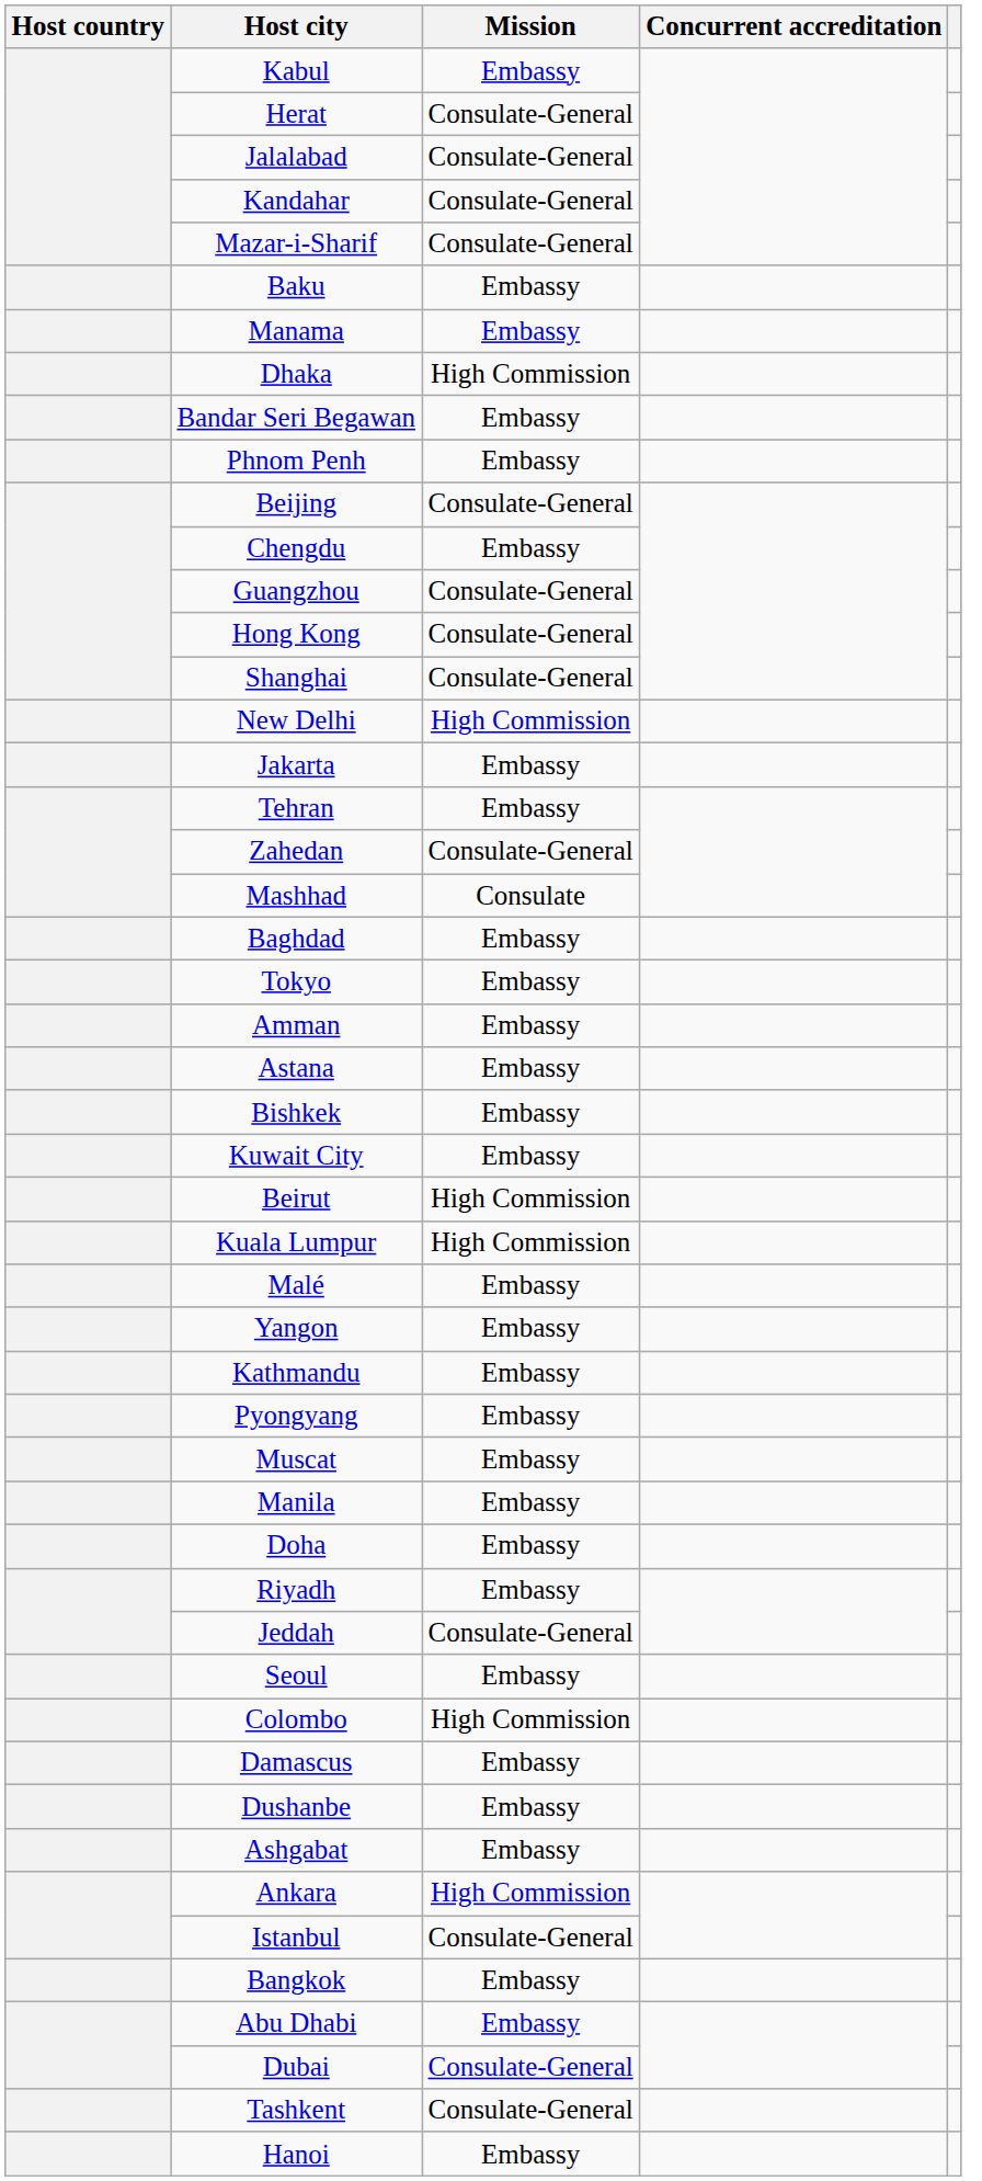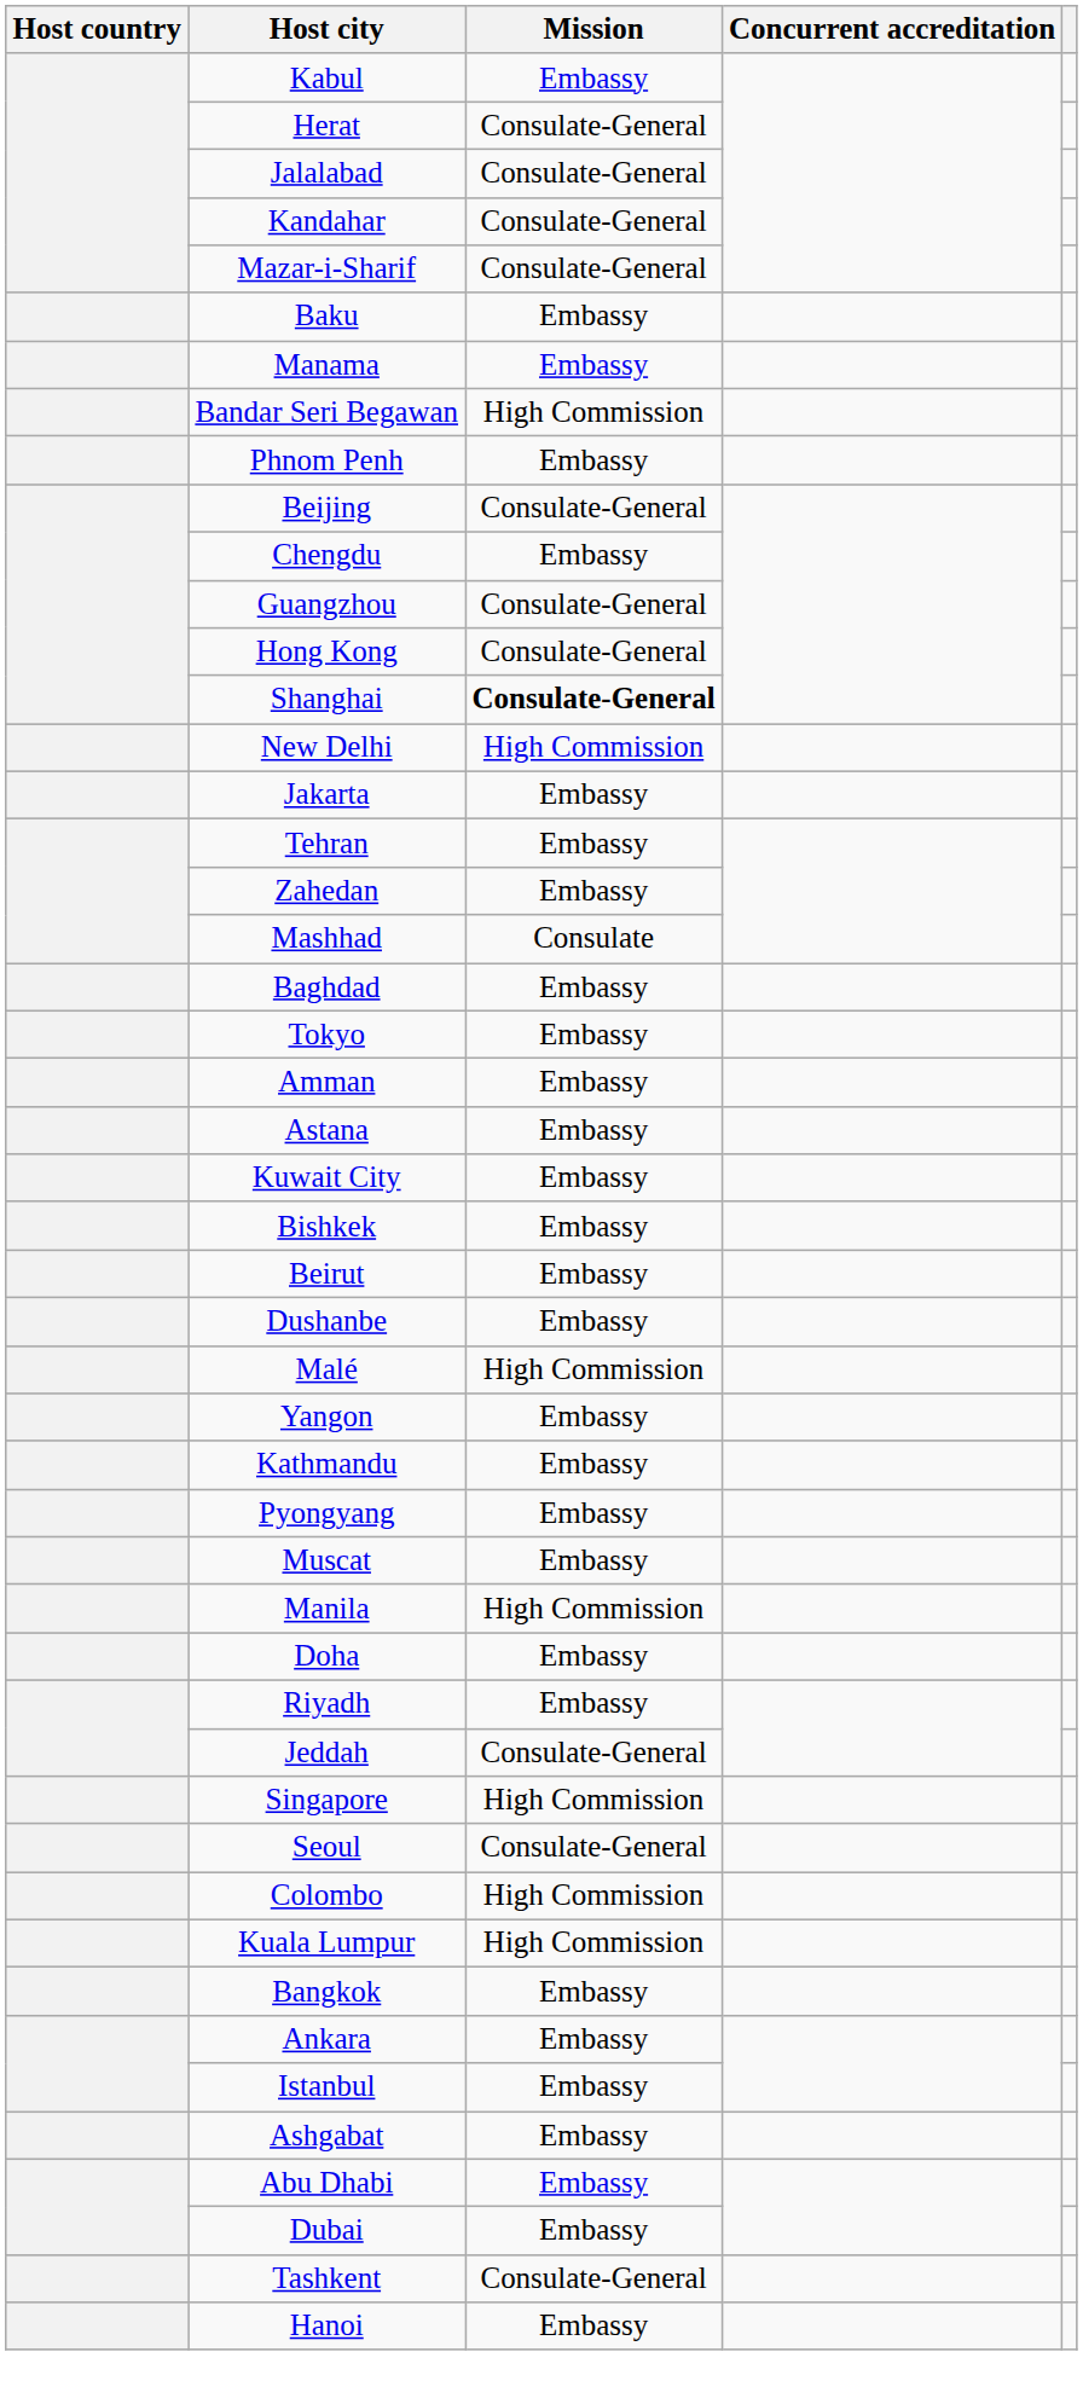 <table class="wikitable plainrowheaders" style="text-align:center;">
 <tr>
 <th scope="col">Host country</th>
 <th scope="col">Host city</th>
 <th scope="col">Mission</th>
 <th scope="col">Concurrent accreditation</th>
 <th scope="col"></th>
 </tr>
 <tr>
 <th scope="row" rowspan="5"></th>
 <td><a href='#'>Kabul</a></td>
 <td><a href='#'>Embassy</a></td>
 <td rowspan="5"></td>
 <td></td>
 </tr>
 <tr>
 <td><a href='#'>Herat</a></td>
 <td>Consulate-General</td>
 <td></td>
 </tr>
 <tr>
 <td><a href='#'>Jalalabad</a></td>
 <td>Consulate-General</td>
 <td></td>
 </tr>
 <tr>
 <td><a href='#'>Kandahar</a></td>
 <td>Consulate-General</td>
 <td></td>
 </tr>
 <tr>
 <td><a href='#'>Mazar-i-Sharif</a></td>
 <td>Consulate-General</td>
 <td></td>
 </tr>
 <tr>
 <th scope="row"></th>
 <td><a href='#'>Baku</a></td>
 <td>Embassy</td>
 <td></td>
 <td></td>
 </tr>
 <tr>
 <th scope="row"></th>
 <td><a href='#'>Manama</a></td>
 <td><a href='#'>Embassy</a></td>
 <td></td>
 <td></td>
 </tr>
 <tr>
 <th scope="row"></th>
-<td><a href='#'>Dhaka</a></td>
+<td><a href='#'>Bandar Seri Begawan</a></td>
 <td>High Commission</td>
-<td></td>
-<td></td>
-</tr>
-<tr>
-<th scope="row"></th>
-<td><a href='#'>Bandar Seri Begawan</a></td>
-<td>Embassy</td>
 <td></td>
 <td></td>
 </tr>
 <tr>
 <th scope="row"></th>
 <td><a href='#'>Phnom Penh</a></td>
 <td>Embassy</td>
 <td></td>
 <td></td>
 </tr>
 <tr>
 <th scope="row" rowspan="5"></th>
 <td><a href='#'>Beijing</a></td>
 <td>Consulate-General</td>
 <td rowspan="5"></td>
 <td></td>
 </tr>
 <tr>
 <td><a href='#'>Chengdu</a></td>
 <td>Embassy</td>
 <td></td>
 </tr>
 <tr>
 <td><a href='#'>Guangzhou</a></td>
 <td>Consulate-General</td>
 <td></td>
 </tr>
 <tr>
 <td><a href='#'>Hong Kong</a></td>
 <td>Consulate-General</td>
 <td></td>
 </tr>
 <tr>
 <td><a href='#'>Shanghai</a></td>
-<td>Consulate-General</td>
+<td><strong>Consulate-General</strong></td>
 <td></td>
 </tr>
 <tr>
 <th scope="row"></th>
 <td><a href='#'>New Delhi</a></td>
 <td><a href='#'>High Commission</a></td>
 <td></td>
 <td></td>
 </tr>
 <tr>
 <th scope="row"></th>
 <td><a href='#'>Jakarta</a></td>
 <td>Embassy</td>
 <td></td>
 <td></td>
 </tr>
 <tr>
 <th scope="row" rowspan="3"></th>
 <td><a href='#'>Tehran</a></td>
 <td>Embassy</td>
 <td rowspan="3"></td>
 <td></td>
 </tr>
 <tr>
 <td><a href='#'>Zahedan</a></td>
-<td>Consulate-General</td>
+<td>Embassy</td>
 <td></td>
 </tr>
 <tr>
 <td><a href='#'>Mashhad</a></td>
 <td>Consulate</td>
 <td></td>
 </tr>
 <tr>
 <th scope="row"></th>
 <td><a href='#'>Baghdad</a></td>
 <td>Embassy</td>
 <td></td>
 <td></td>
 </tr>
 <tr>
 <th scope="row"></th>
 <td><a href='#'>Tokyo</a></td>
 <td>Embassy</td>
 <td></td>
 <td></td>
 </tr>
 <tr>
 <th scope="row"></th>
 <td><a href='#'>Amman</a></td>
 <td>Embassy</td>
 <td></td>
 <td></td>
 </tr>
 <tr>
 <th scope="row"></th>
 <td><a href='#'>Astana</a></td>
 <td>Embassy</td>
 <td></td>
 <td></td>
 </tr>
 <tr>
 <th scope="row"></th>
+<td><a href='#'>Kuwait City</a></td>
+<td>Embassy</td>
+<td></td>
+<td></td>
+</tr>
+<tr>
+<th scope="row"></th>
 <td><a href='#'>Bishkek</a></td>
 <td>Embassy</td>
 <td></td>
 <td></td>
 </tr>
 <tr>
 <th scope="row"></th>
-<td><a href='#'>Kuwait City</a></td>
+<td><a href='#'>Beirut</a></td>
 <td>Embassy</td>
 <td></td>
 <td></td>
 </tr>
 <tr>
 <th scope="row"></th>
-<td><a href='#'>Beirut</a></td>
-<td>High Commission</td>
-<td></td>
-<td></td>
-</tr>
-<tr>
-<th scope="row"></th>
-<td><a href='#'>Kuala Lumpur</a></td>
-<td>High Commission</td>
+<td><a href='#'>Dushanbe</a></td>
+<td>Embassy</td>
 <td></td>
 <td></td>
 </tr>
 <tr>
 <th scope="row"></th>
 <td><a href='#'>Malé</a></td>
-<td>Embassy</td>
+<td>High Commission</td>
 <td></td>
 <td></td>
 </tr>
 <tr>
 <th scope="row"></th>
 <td><a href='#'>Yangon</a></td>
 <td>Embassy</td>
 <td></td>
 <td></td>
 </tr>
 <tr>
 <th scope="row"></th>
 <td><a href='#'>Kathmandu</a></td>
 <td>Embassy</td>
 <td></td>
 <td></td>
 </tr>
 <tr>
 <th scope="row"></th>
 <td><a href='#'>Pyongyang</a></td>
 <td>Embassy</td>
 <td></td>
 <td></td>
 </tr>
 <tr>
 <th scope="row"></th>
 <td><a href='#'>Muscat</a></td>
 <td>Embassy</td>
 <td></td>
 <td></td>
 </tr>
 <tr>
 <th scope="row"></th>
 <td><a href='#'>Manila</a></td>
-<td>Embassy</td>
+<td>High Commission</td>
 <td></td>
 <td></td>
 </tr>
 <tr>
 <th scope="row"></th>
 <td><a href='#'>Doha</a></td>
 <td>Embassy</td>
 <td></td>
 <td></td>
 </tr>
 <tr>
 <th scope="row" rowspan="2"></th>
 <td><a href='#'>Riyadh</a></td>
 <td>Embassy</td>
 <td rowspan="2"></td>
 <td></td>
 </tr>
 <tr>
 <td><a href='#'>Jeddah</a></td>
 <td>Consulate-General</td>
 <td></td>
 </tr>
 <tr>
 <th scope="row"></th>
+<td><a href='#'>Singapore</a></td>
+<td>High Commission</td>
+<td></td>
+<td></td>
+</tr>
+<tr>
+<th scope="row"></th>
 <td><a href='#'>Seoul</a></td>
-<td>Embassy</td>
+<td>Consulate-General</td>
 <td></td>
 <td></td>
 </tr>
 <tr>
 <th scope="row"></th>
 <td><a href='#'>Colombo</a></td>
 <td>High Commission</td>
 <td></td>
 <td></td>
 </tr>
 <tr>
 <th scope="row"></th>
-<td><a href='#'>Damascus</a></td>
-<td>Embassy</td>
+<td><a href='#'>Kuala Lumpur</a></td>
+<td>High Commission</td>
 <td></td>
 <td></td>
 </tr>
 <tr>
 <th scope="row"></th>
-<td><a href='#'>Dushanbe</a></td>
-<td>Embassy</td>
-<td></td>
-<td></td>
-</tr>
-<tr>
-<th scope="row"></th>
-<td><a href='#'>Ashgabat</a></td>
+<td><a href='#'>Bangkok</a></td>
 <td>Embassy</td>
 <td></td>
 <td></td>
 </tr>
 <tr>
 <th scope="row" rowspan="2"></th>
 <td><a href='#'>Ankara</a></td>
-<td><a href='#'>High Commission</a></td>
+<td>Embassy</td>
 <td rowspan="2"></td>
 <td></td>
 </tr>
 <tr>
 <td><a href='#'>Istanbul</a></td>
-<td>Consulate-General</td>
+<td>Embassy</td>
 <td></td>
 </tr>
 <tr>
 <th scope="row"></th>
-<td><a href='#'>Bangkok</a></td>
+<td><a href='#'>Ashgabat</a></td>
 <td>Embassy</td>
 <td></td>
 <td></td>
 </tr>
 <tr>
 <th scope="row" rowspan="2"></th>
 <td><a href='#'>Abu Dhabi</a></td>
 <td><a href='#'>Embassy</a></td>
 <td rowspan="2"></td>
 <td></td>
 </tr>
 <tr>
 <td><a href='#'>Dubai</a></td>
-<td><a href='#'>Consulate-General</a></td>
+<td>Embassy</td>
 <td></td>
 </tr>
 <tr>
 <th scope="row"></th>
 <td><a href='#'>Tashkent</a></td>
 <td>Consulate-General</td>
 <td></td>
 <td></td>
 </tr>
 <tr>
 <th scope="row"></th>
 <td><a href='#'>Hanoi</a></td>
 <td>Embassy</td>
 <td></td>
 <td></td>
 </tr>
 </table>
